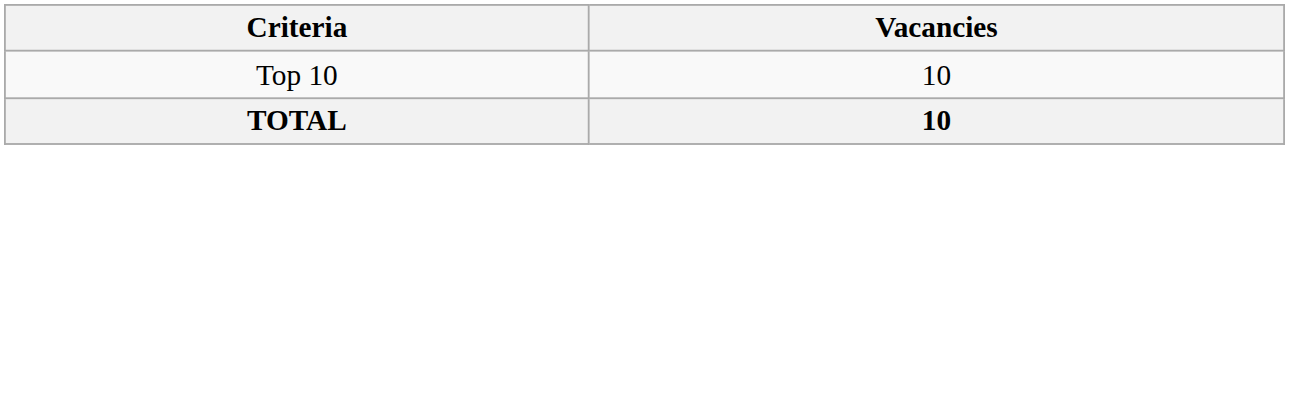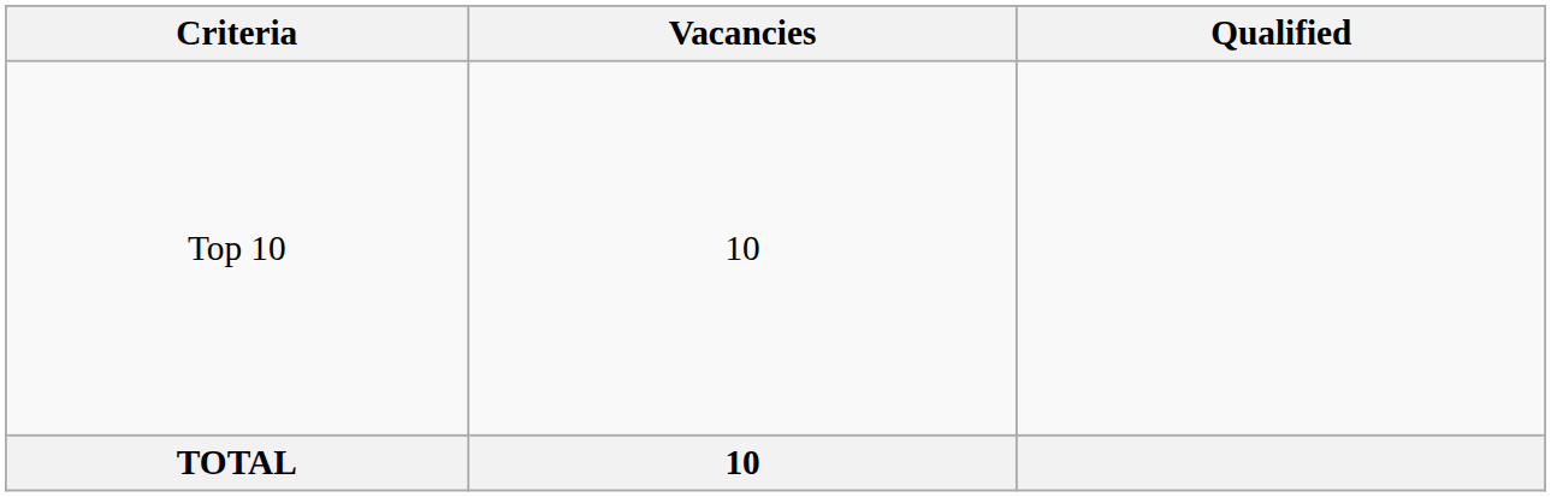 <table class = "wikitable" width=700>
 <tr>
 <th>Criteria</th>
 <th>Vacancies</th>
+<th>Qualified</th>
 </tr>
 <tr>
 <td align="center">Top 10</td>
 <td align="center">10</td>
+<td><br><br><br><br><br><br><br><br><br></td>
 </tr>
 <tr>
 <th>TOTAL</th>
 <th>10</th>
+<th></th>
 </tr>
 </table>
